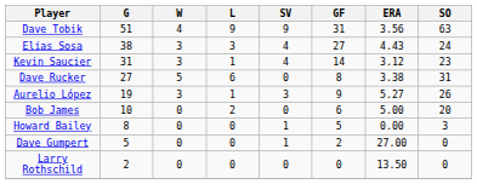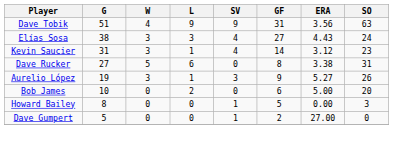 <table class="wikitable sortable">
 <tr>
 <th bgcolor="#DDDDFF" width="16%">Player</th>
 <th bgcolor="#DDDDFF" width="9%">G</th>
 <th bgcolor="#DDDDFF" width="9%">W</th>
 <th bgcolor="#DDDDFF" width="9%">L</th>
 <th bgcolor="#DDDDFF" width="9%">SV</th>
 <th bgcolor="#DDDDFF" width="9%">GF</th>
 <th bgcolor="#DDDDFF" width="9%">ERA</th>
 <th bgcolor="#DDDDFF" width="9%">SO</th>
 </tr>
 <tr align="center">
 <td><a href='#'>Dave Tobik</a></td>
 <td>51</td>
 <td>4</td>
 <td>9</td>
 <td>9</td>
 <td>31</td>
 <td>3.56</td>
 <td>63</td>
 </tr>
 <tr align="center">
 <td><a href='#'>Elías Sosa</a></td>
 <td>38</td>
 <td>3</td>
 <td>3</td>
 <td>4</td>
 <td>27</td>
 <td>4.43</td>
 <td>24</td>
 </tr>
 <tr align="center">
 <td><a href='#'>Kevin Saucier</a></td>
 <td>31</td>
 <td>3</td>
 <td>1</td>
 <td>4</td>
 <td>14</td>
 <td>3.12</td>
 <td>23</td>
 </tr>
 <tr align="center">
 <td><a href='#'>Dave Rucker</a></td>
 <td>27</td>
 <td>5</td>
 <td>6</td>
 <td>0</td>
 <td>8</td>
 <td>3.38</td>
 <td>31</td>
 </tr>
 <tr align="center">
 <td><a href='#'>Aurelio López</a></td>
 <td>19</td>
 <td>3</td>
 <td>1</td>
 <td>3</td>
 <td>9</td>
 <td>5.27</td>
 <td>26</td>
 </tr>
 <tr align=center>
 <td><a href='#'>Bob James</a></td>
 <td>10</td>
 <td>0</td>
 <td>2</td>
 <td>0</td>
 <td>6</td>
 <td>5.00</td>
 <td>20</td>
 </tr>
 <tr align=center>
 <td><a href='#'>Howard Bailey</a></td>
 <td>8</td>
 <td>0</td>
 <td>0</td>
 <td>1</td>
 <td>5</td>
 <td>0.00</td>
 <td>3</td>
 </tr>
 <tr align=center>
 <td><a href='#'>Dave Gumpert</a></td>
 <td>5</td>
 <td>0</td>
 <td>0</td>
 <td>1</td>
 <td>2</td>
 <td>27.00</td>
 <td>0</td>
 </tr>
 <tr align=center>
-<td><a href='#'>Larry Rothschild</a></td>
-<td>2</td>
-<td>0</td>
-<td>0</td>
-<td>0</td>
-<td>0</td>
-<td>13.50</td>
-<td>0</td>
-</tr>
-<tr align=center>
 </tr>
 </table>
